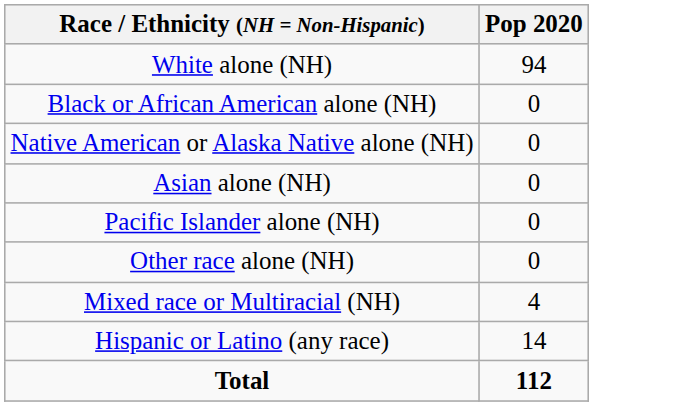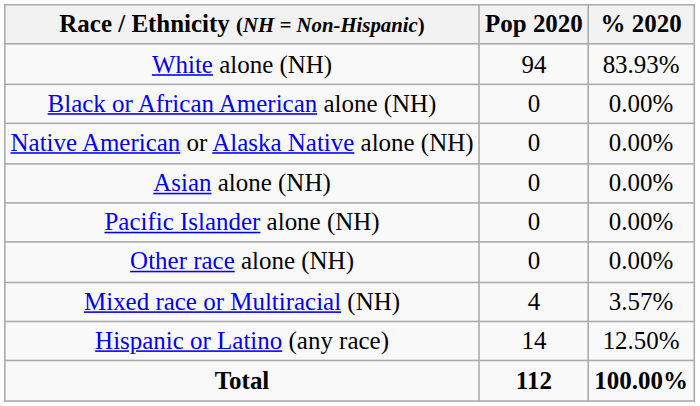 <table class="wikitable" style="text-align:center;">
 <tr>
 <th>Race / Ethnicity <small>(<em>NH = Non-Hispanic</em>)</small></th>
 <th>Pop 2020</th>
+<th>% 2020</th>
 </tr>
 <tr>
 <td><a href='#'>White</a> alone (NH)</td>
 <td>94</td>
+<td>83.93%</td>
 </tr>
 <tr>
 <td><a href='#'>Black or African American</a> alone (NH)</td>
 <td>0</td>
+<td>0.00%</td>
 </tr>
 <tr>
 <td><a href='#'>Native American</a> or <a href='#'>Alaska Native</a> alone (NH)</td>
 <td>0</td>
+<td>0.00%</td>
 </tr>
 <tr>
 <td><a href='#'>Asian</a> alone (NH)</td>
 <td>0</td>
+<td>0.00%</td>
 </tr>
 <tr>
 <td><a href='#'>Pacific Islander</a> alone (NH)</td>
 <td>0</td>
+<td>0.00%</td>
 </tr>
 <tr>
 <td><a href='#'>Other race</a> alone (NH)</td>
 <td>0</td>
+<td>0.00%</td>
 </tr>
 <tr>
 <td><a href='#'>Mixed race or Multiracial</a> (NH)</td>
 <td>4</td>
+<td>3.57%</td>
 </tr>
 <tr>
 <td><a href='#'>Hispanic or Latino</a> (any race)</td>
 <td>14</td>
+<td>12.50%</td>
 </tr>
 <tr>
 <td><strong>Total</strong></td>
 <td><strong>112</strong></td>
+<td><strong>100.00%</strong></td>
 </tr>
 </table>
